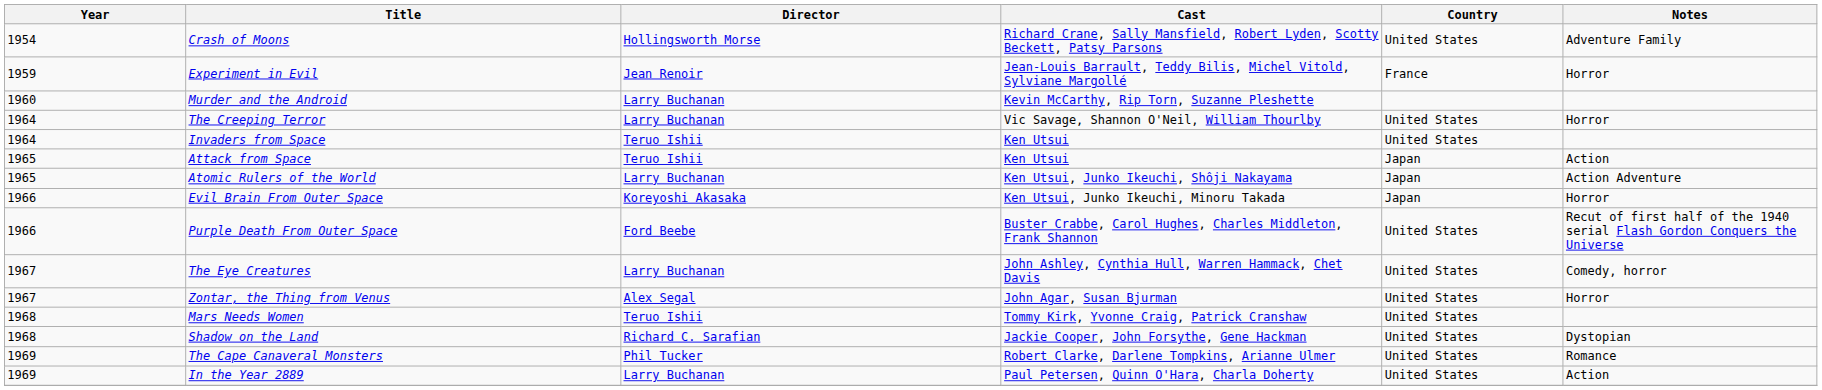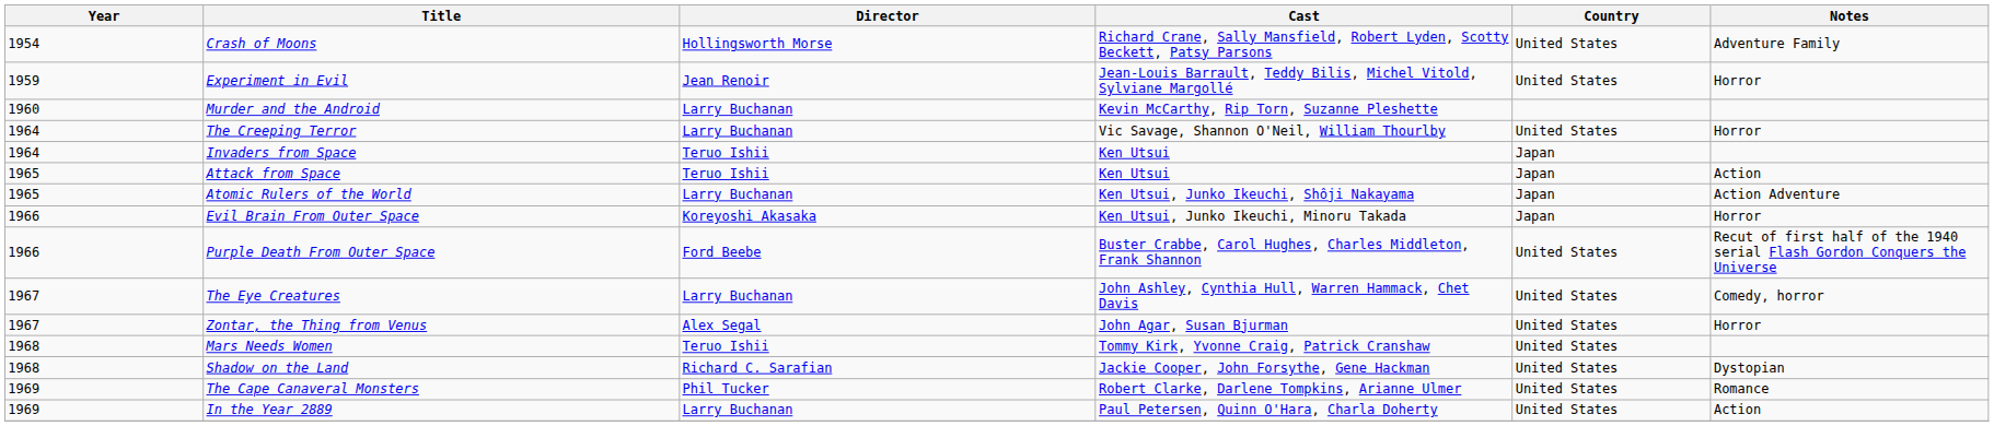 <table class="wikitable">
 <tr>
 <th style="width: 10%;">Year</th>
 <th style="width: 24%;">Title</th>
 <th style="width: 21%;">Director</th>
 <th style="width: 21%;">Cast</th>
 <th style="width: 10%;">Country</th>
 <th style="width: 14%;">Notes</th>
 </tr>
 <tr>
 <td>1954</td>
 <td><em><a href='#'>Crash of Moons</a></em></td>
 <td><a href='#'>Hollingsworth Morse</a></td>
 <td><a href='#'>Richard Crane</a>, <a href='#'>Sally Mansfield</a>, <a href='#'>Robert Lyden</a>, <a href='#'>Scotty Beckett</a>, <a href='#'>Patsy Parsons</a></td>
 <td>United States</td>
 <td>Adventure Family</td>
 </tr>
 <tr>
 <td>1959</td>
 <td><em><a href='#'>Experiment in Evil</a></em></td>
 <td><a href='#'>Jean Renoir</a></td>
 <td><a href='#'>Jean-Louis Barrault</a>, <a href='#'>Teddy Bilis</a>, <a href='#'>Michel Vitold</a>, <a href='#'>Sylviane Margollé</a></td>
-<td>France</td>
+<td>United States</td>
 <td>Horror </td>
 </tr>
 <tr>
 <td>1960</td>
 <td><em><a href='#'>Murder and the Android</a></em></td>
 <td><a href='#'>Larry Buchanan</a></td>
 <td><a href='#'>Kevin McCarthy</a>, <a href='#'>Rip Torn</a>, <a href='#'>Suzanne Pleshette</a></td>
 <td></td>
 <td></td>
 </tr>
 <tr>
 <td>1964</td>
 <td><em><a href='#'>The Creeping Terror</a></em></td>
 <td><a href='#'>Larry Buchanan</a></td>
 <td>Vic Savage, Shannon O'Neil, <a href='#'>William Thourlby</a></td>
 <td>United States</td>
 <td>Horror</td>
 </tr>
 <tr>
 <td>1964</td>
 <td><em><a href='#'>Invaders from Space</a></em></td>
 <td><a href='#'>Teruo Ishii</a></td>
 <td><a href='#'>Ken Utsui</a></td>
-<td>United States</td>
+<td>Japan</td>
 <td></td>
 </tr>
 <tr>
 <td>1965</td>
 <td><em><a href='#'>Attack from Space</a></em></td>
 <td><a href='#'>Teruo Ishii</a></td>
 <td><a href='#'>Ken Utsui</a></td>
 <td>Japan</td>
 <td>Action</td>
 </tr>
 <tr>
 <td>1965</td>
 <td><em><a href='#'>Atomic Rulers of the World</a></em></td>
 <td><a href='#'>Larry Buchanan</a></td>
 <td><a href='#'>Ken Utsui</a>, <a href='#'>Junko Ikeuchi</a>, <a href='#'>Shôji Nakayama</a></td>
 <td>Japan</td>
 <td>Action Adventure</td>
 </tr>
 <tr>
 <td>1966</td>
 <td><em><a href='#'>Evil Brain From Outer Space</a></em></td>
 <td><a href='#'>Koreyoshi Akasaka</a></td>
 <td><a href='#'>Ken Utsui</a>, Junko Ikeuchi, Minoru Takada</td>
 <td>Japan</td>
 <td>Horror</td>
 </tr>
 <tr>
 <td>1966</td>
 <td><em><a href='#'>Purple Death From Outer Space</a></em></td>
 <td><a href='#'>Ford Beebe</a></td>
 <td><a href='#'>Buster Crabbe</a>, <a href='#'>Carol Hughes</a>, <a href='#'>Charles Middleton</a>, <a href='#'>Frank Shannon</a></td>
 <td>United States</td>
 <td>Recut of first half of the 1940 serial <a href='#'>Flash Gordon Conquers the Universe</a></td>
 </tr>
 <tr>
 <td>1967</td>
 <td><em><a href='#'>The Eye Creatures</a></em></td>
 <td><a href='#'>Larry Buchanan</a></td>
 <td><a href='#'>John Ashley</a>, <a href='#'>Cynthia Hull</a>, <a href='#'>Warren Hammack</a>, <a href='#'>Chet Davis</a></td>
 <td>United States</td>
 <td>Comedy, horror</td>
 </tr>
 <tr>
 <td>1967</td>
 <td><em><a href='#'>Zontar, the Thing from Venus</a></em></td>
 <td><a href='#'>Alex Segal</a></td>
 <td><a href='#'>John Agar</a>, <a href='#'>Susan Bjurman</a></td>
 <td>United States</td>
 <td>Horror</td>
 </tr>
 <tr>
 <td>1968</td>
 <td><em><a href='#'>Mars Needs Women</a></em></td>
 <td><a href='#'>Teruo Ishii</a></td>
 <td><a href='#'>Tommy Kirk</a>, <a href='#'>Yvonne Craig</a>, <a href='#'>Patrick Cranshaw</a></td>
 <td>United States</td>
 <td></td>
 </tr>
 <tr>
 <td>1968</td>
 <td><em><a href='#'>Shadow on the Land</a></em></td>
 <td><a href='#'>Richard C. Sarafian</a></td>
 <td><a href='#'>Jackie Cooper</a>, <a href='#'>John Forsythe</a>, <a href='#'>Gene Hackman</a></td>
 <td>United States</td>
 <td>Dystopian</td>
 </tr>
 <tr>
 <td>1969</td>
 <td><em><a href='#'>The Cape Canaveral Monsters</a></em></td>
 <td><a href='#'>Phil Tucker</a></td>
 <td><a href='#'>Robert Clarke</a>, <a href='#'>Darlene Tompkins</a>, <a href='#'>Arianne Ulmer</a></td>
 <td>United States</td>
 <td>Romance</td>
 </tr>
 <tr>
 <td>1969</td>
 <td><em><a href='#'>In the Year 2889</a></em></td>
 <td><a href='#'>Larry Buchanan</a></td>
 <td><a href='#'>Paul Petersen</a>, <a href='#'>Quinn O'Hara</a>, <a href='#'>Charla Doherty</a></td>
 <td>United States</td>
 <td>Action</td>
 </tr>
 <tr>
 </tr>
 </table>
